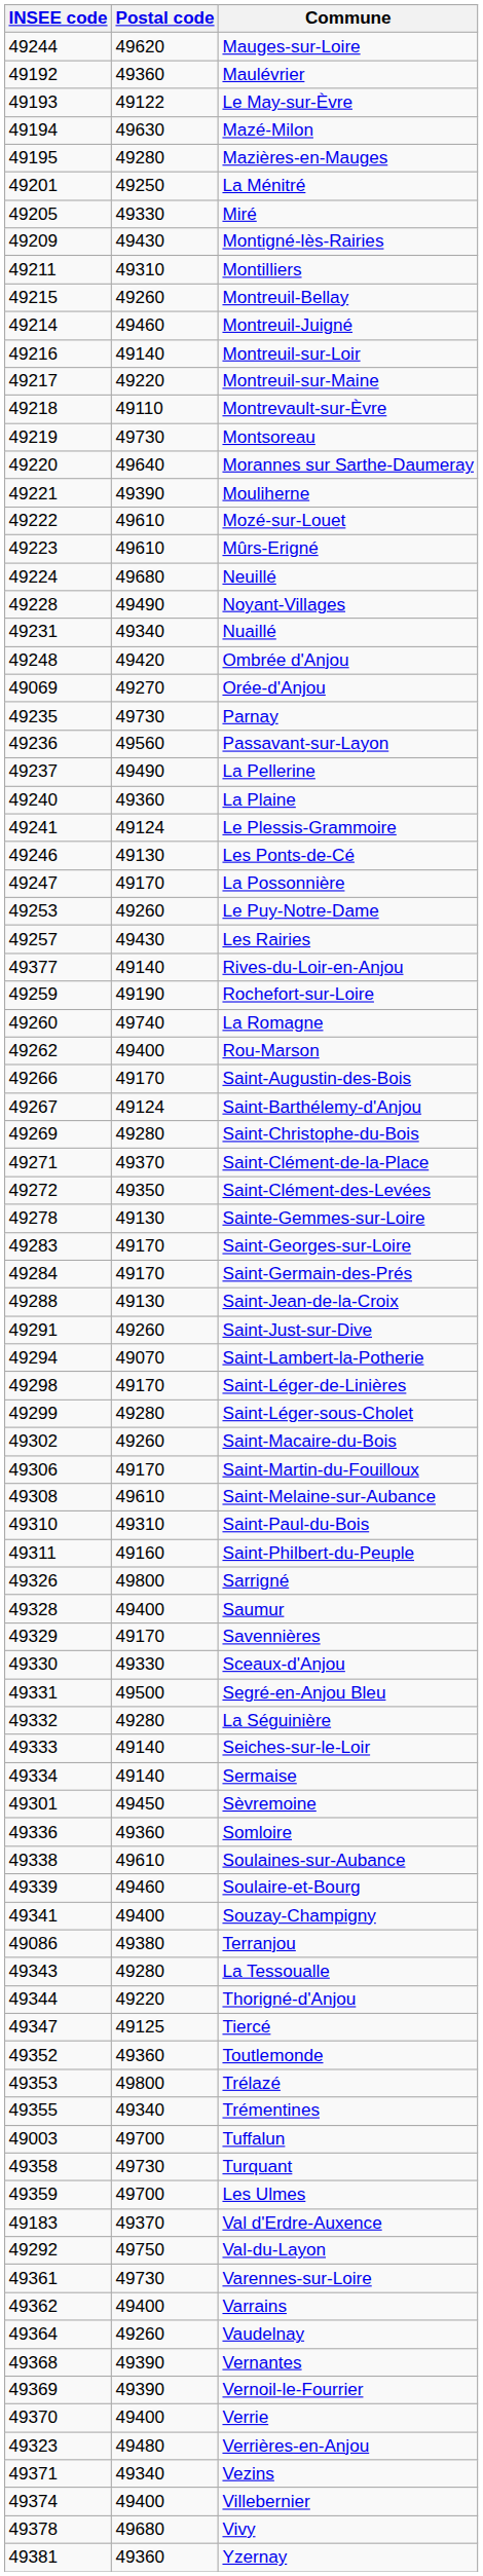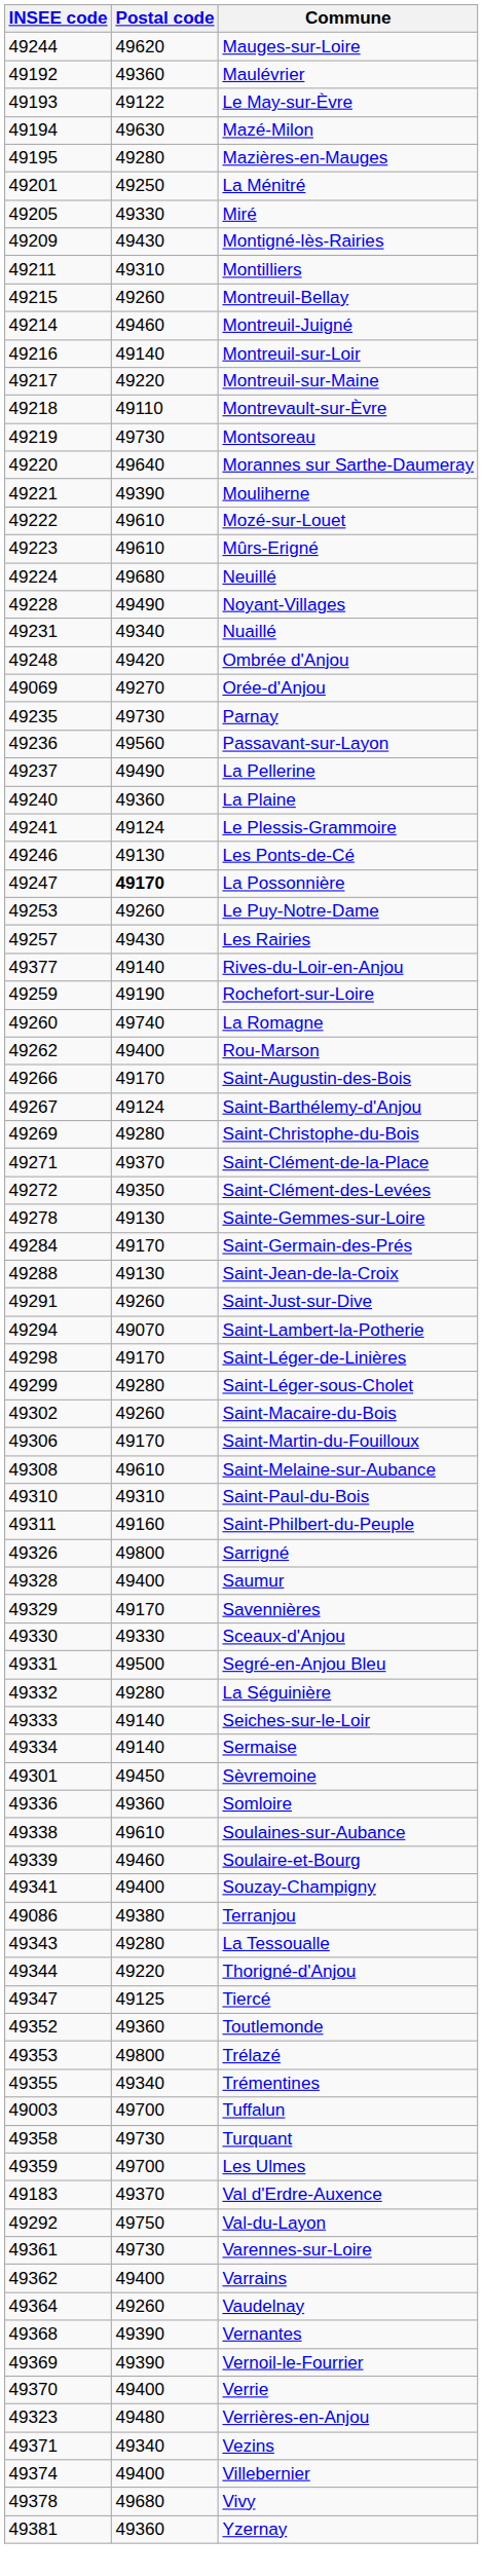 <table class="wikitable sortable">
 <tr>
 <th><a href='#'>INSEE code</a></th>
 <th><a href='#'>Postal code</a></th>
 <th>Commune</th>
 </tr>
 <tr>
 <td>49244</td>
 <td>49620</td>
 <td><a href='#'>Mauges-sur-Loire</a></td>
 </tr>
 <tr>
 <td>49192</td>
 <td>49360</td>
 <td><a href='#'>Maulévrier</a></td>
 </tr>
 <tr>
 <td>49193</td>
 <td>49122</td>
 <td><a href='#'>Le May-sur-Èvre</a></td>
 </tr>
 <tr>
 <td>49194</td>
 <td>49630</td>
 <td><a href='#'>Mazé-Milon</a></td>
 </tr>
 <tr>
 <td>49195</td>
 <td>49280</td>
 <td><a href='#'>Mazières-en-Mauges</a></td>
 </tr>
 <tr>
 <td>49201</td>
 <td>49250</td>
 <td><a href='#'>La Ménitré</a></td>
 </tr>
 <tr>
 <td>49205</td>
 <td>49330</td>
 <td><a href='#'>Miré</a></td>
 </tr>
 <tr>
 <td>49209</td>
 <td>49430</td>
 <td><a href='#'>Montigné-lès-Rairies</a></td>
 </tr>
 <tr>
 <td>49211</td>
 <td>49310</td>
 <td><a href='#'>Montilliers</a></td>
 </tr>
 <tr>
 <td>49215</td>
 <td>49260</td>
 <td><a href='#'>Montreuil-Bellay</a></td>
 </tr>
 <tr>
 <td>49214</td>
 <td>49460</td>
 <td><a href='#'>Montreuil-Juigné</a></td>
 </tr>
 <tr>
 <td>49216</td>
 <td>49140</td>
 <td><a href='#'>Montreuil-sur-Loir</a></td>
 </tr>
 <tr>
 <td>49217</td>
 <td>49220</td>
 <td><a href='#'>Montreuil-sur-Maine</a></td>
 </tr>
 <tr>
 <td>49218</td>
 <td>49110</td>
 <td><a href='#'>Montrevault-sur-Èvre</a></td>
 </tr>
 <tr>
 <td>49219</td>
 <td>49730</td>
 <td><a href='#'>Montsoreau</a></td>
 </tr>
 <tr>
 <td>49220</td>
 <td>49640</td>
 <td><a href='#'>Morannes sur Sarthe-Daumeray</a></td>
 </tr>
 <tr>
 <td>49221</td>
 <td>49390</td>
 <td><a href='#'>Mouliherne</a></td>
 </tr>
 <tr>
 <td>49222</td>
 <td>49610</td>
 <td><a href='#'>Mozé-sur-Louet</a></td>
 </tr>
 <tr>
 <td>49223</td>
 <td>49610</td>
 <td><a href='#'>Mûrs-Erigné</a></td>
 </tr>
 <tr>
 <td>49224</td>
 <td>49680</td>
 <td><a href='#'>Neuillé</a></td>
 </tr>
 <tr>
 <td>49228</td>
 <td>49490</td>
 <td><a href='#'>Noyant-Villages</a></td>
 </tr>
 <tr>
 <td>49231</td>
 <td>49340</td>
 <td><a href='#'>Nuaillé</a></td>
 </tr>
 <tr>
 <td>49248</td>
 <td>49420</td>
 <td><a href='#'>Ombrée d'Anjou</a></td>
 </tr>
 <tr>
 <td>49069</td>
 <td>49270</td>
 <td><a href='#'>Orée-d'Anjou</a></td>
 </tr>
 <tr>
 <td>49235</td>
 <td>49730</td>
 <td><a href='#'>Parnay</a></td>
 </tr>
 <tr>
 <td>49236</td>
 <td>49560</td>
 <td><a href='#'>Passavant-sur-Layon</a></td>
 </tr>
 <tr>
 <td>49237</td>
 <td>49490</td>
 <td><a href='#'>La Pellerine</a></td>
 </tr>
 <tr>
 <td>49240</td>
 <td>49360</td>
 <td><a href='#'>La Plaine</a></td>
 </tr>
 <tr>
 <td>49241</td>
 <td>49124</td>
 <td><a href='#'>Le Plessis-Grammoire</a></td>
 </tr>
 <tr>
 <td>49246</td>
 <td>49130</td>
 <td><a href='#'>Les Ponts-de-Cé</a></td>
 </tr>
 <tr>
 <td>49247</td>
-<td>49170</td>
+<td><strong>49170</strong></td>
 <td><a href='#'>La Possonnière</a></td>
 </tr>
 <tr>
 <td>49253</td>
 <td>49260</td>
 <td><a href='#'>Le Puy-Notre-Dame</a></td>
 </tr>
 <tr>
 <td>49257</td>
 <td>49430</td>
 <td><a href='#'>Les Rairies</a></td>
 </tr>
 <tr>
 <td>49377</td>
 <td>49140</td>
 <td><a href='#'>Rives-du-Loir-en-Anjou</a></td>
 </tr>
 <tr>
 <td>49259</td>
 <td>49190</td>
 <td><a href='#'>Rochefort-sur-Loire</a></td>
 </tr>
 <tr>
 <td>49260</td>
 <td>49740</td>
 <td><a href='#'>La Romagne</a></td>
 </tr>
 <tr>
 <td>49262</td>
 <td>49400</td>
 <td><a href='#'>Rou-Marson</a></td>
 </tr>
 <tr>
 <td>49266</td>
 <td>49170</td>
 <td><a href='#'>Saint-Augustin-des-Bois</a></td>
 </tr>
 <tr>
 <td>49267</td>
 <td>49124</td>
 <td><a href='#'>Saint-Barthélemy-d'Anjou</a></td>
 </tr>
 <tr>
 <td>49269</td>
 <td>49280</td>
 <td><a href='#'>Saint-Christophe-du-Bois</a></td>
 </tr>
 <tr>
 <td>49271</td>
 <td>49370</td>
 <td><a href='#'>Saint-Clément-de-la-Place</a></td>
 </tr>
 <tr>
 <td>49272</td>
 <td>49350</td>
 <td><a href='#'>Saint-Clément-des-Levées</a></td>
 </tr>
 <tr>
 <td>49278</td>
 <td>49130</td>
 <td><a href='#'>Sainte-Gemmes-sur-Loire</a></td>
-</tr>
-<tr>
-<td>49283</td>
-<td>49170</td>
-<td><a href='#'>Saint-Georges-sur-Loire</a></td>
 </tr>
 <tr>
 <td>49284</td>
 <td>49170</td>
 <td><a href='#'>Saint-Germain-des-Prés</a></td>
 </tr>
 <tr>
 <td>49288</td>
 <td>49130</td>
 <td><a href='#'>Saint-Jean-de-la-Croix</a></td>
 </tr>
 <tr>
 <td>49291</td>
 <td>49260</td>
 <td><a href='#'>Saint-Just-sur-Dive</a></td>
 </tr>
 <tr>
 <td>49294</td>
 <td>49070</td>
 <td><a href='#'>Saint-Lambert-la-Potherie</a></td>
 </tr>
 <tr>
 <td>49298</td>
 <td>49170</td>
 <td><a href='#'>Saint-Léger-de-Linières</a></td>
 </tr>
 <tr>
 <td>49299</td>
 <td>49280</td>
 <td><a href='#'>Saint-Léger-sous-Cholet</a></td>
 </tr>
 <tr>
 <td>49302</td>
 <td>49260</td>
 <td><a href='#'>Saint-Macaire-du-Bois</a></td>
 </tr>
 <tr>
 <td>49306</td>
 <td>49170</td>
 <td><a href='#'>Saint-Martin-du-Fouilloux</a></td>
 </tr>
 <tr>
 <td>49308</td>
 <td>49610</td>
 <td><a href='#'>Saint-Melaine-sur-Aubance</a></td>
 </tr>
 <tr>
 <td>49310</td>
 <td>49310</td>
 <td><a href='#'>Saint-Paul-du-Bois</a></td>
 </tr>
 <tr>
 <td>49311</td>
 <td>49160</td>
 <td><a href='#'>Saint-Philbert-du-Peuple</a></td>
 </tr>
 <tr>
 <td>49326</td>
 <td>49800</td>
 <td><a href='#'>Sarrigné</a></td>
 </tr>
 <tr>
 <td>49328</td>
 <td>49400</td>
 <td><a href='#'>Saumur</a></td>
 </tr>
 <tr>
 <td>49329</td>
 <td>49170</td>
 <td><a href='#'>Savennières</a></td>
 </tr>
 <tr>
 <td>49330</td>
 <td>49330</td>
 <td><a href='#'>Sceaux-d'Anjou</a></td>
 </tr>
 <tr>
 <td>49331</td>
 <td>49500</td>
 <td><a href='#'>Segré-en-Anjou Bleu</a></td>
 </tr>
 <tr>
 <td>49332</td>
 <td>49280</td>
 <td><a href='#'>La Séguinière</a></td>
 </tr>
 <tr>
 <td>49333</td>
 <td>49140</td>
 <td><a href='#'>Seiches-sur-le-Loir</a></td>
 </tr>
 <tr>
 <td>49334</td>
 <td>49140</td>
 <td><a href='#'>Sermaise</a></td>
 </tr>
 <tr>
 <td>49301</td>
 <td>49450</td>
 <td><a href='#'>Sèvremoine</a></td>
 </tr>
 <tr>
 <td>49336</td>
 <td>49360</td>
 <td><a href='#'>Somloire</a></td>
 </tr>
 <tr>
 <td>49338</td>
 <td>49610</td>
 <td><a href='#'>Soulaines-sur-Aubance</a></td>
 </tr>
 <tr>
 <td>49339</td>
 <td>49460</td>
 <td><a href='#'>Soulaire-et-Bourg</a></td>
 </tr>
 <tr>
 <td>49341</td>
 <td>49400</td>
 <td><a href='#'>Souzay-Champigny</a></td>
 </tr>
 <tr>
 <td>49086</td>
 <td>49380</td>
 <td><a href='#'>Terranjou</a></td>
 </tr>
 <tr>
 <td>49343</td>
 <td>49280</td>
 <td><a href='#'>La Tessoualle</a></td>
 </tr>
 <tr>
 <td>49344</td>
 <td>49220</td>
 <td><a href='#'>Thorigné-d'Anjou</a></td>
 </tr>
 <tr>
 <td>49347</td>
 <td>49125</td>
 <td><a href='#'>Tiercé</a></td>
 </tr>
 <tr>
 <td>49352</td>
 <td>49360</td>
 <td><a href='#'>Toutlemonde</a></td>
 </tr>
 <tr>
 <td>49353</td>
 <td>49800</td>
 <td><a href='#'>Trélazé</a></td>
 </tr>
 <tr>
 <td>49355</td>
 <td>49340</td>
 <td><a href='#'>Trémentines</a></td>
 </tr>
 <tr>
 <td>49003</td>
 <td>49700</td>
 <td><a href='#'>Tuffalun</a></td>
 </tr>
 <tr>
 <td>49358</td>
 <td>49730</td>
 <td><a href='#'>Turquant</a></td>
 </tr>
 <tr>
 <td>49359</td>
 <td>49700</td>
 <td><a href='#'>Les Ulmes</a></td>
 </tr>
 <tr>
 <td>49183</td>
 <td>49370</td>
 <td><a href='#'>Val d'Erdre-Auxence</a></td>
 </tr>
 <tr>
 <td>49292</td>
 <td>49750</td>
 <td><a href='#'>Val-du-Layon</a></td>
 </tr>
 <tr>
 <td>49361</td>
 <td>49730</td>
 <td><a href='#'>Varennes-sur-Loire</a></td>
 </tr>
 <tr>
 <td>49362</td>
 <td>49400</td>
 <td><a href='#'>Varrains</a></td>
 </tr>
 <tr>
 <td>49364</td>
 <td>49260</td>
 <td><a href='#'>Vaudelnay</a></td>
 </tr>
 <tr>
 <td>49368</td>
 <td>49390</td>
 <td><a href='#'>Vernantes</a></td>
 </tr>
 <tr>
 <td>49369</td>
 <td>49390</td>
 <td><a href='#'>Vernoil-le-Fourrier</a></td>
 </tr>
 <tr>
 <td>49370</td>
 <td>49400</td>
 <td><a href='#'>Verrie</a></td>
 </tr>
 <tr>
 <td>49323</td>
 <td>49480</td>
 <td><a href='#'>Verrières-en-Anjou</a></td>
 </tr>
 <tr>
 <td>49371</td>
 <td>49340</td>
 <td><a href='#'>Vezins</a></td>
 </tr>
 <tr>
 <td>49374</td>
 <td>49400</td>
 <td><a href='#'>Villebernier</a></td>
 </tr>
 <tr>
 <td>49378</td>
 <td>49680</td>
 <td><a href='#'>Vivy</a></td>
 </tr>
 <tr>
 <td>49381</td>
 <td>49360</td>
 <td><a href='#'>Yzernay</a></td>
 </tr>
 </table>
